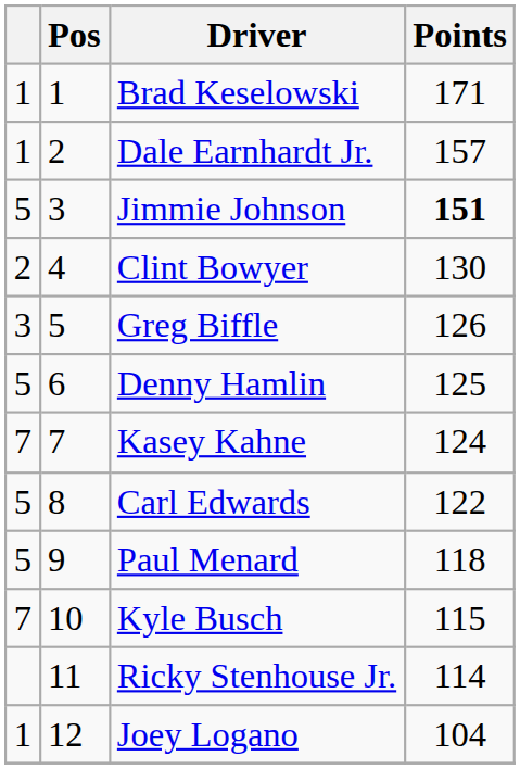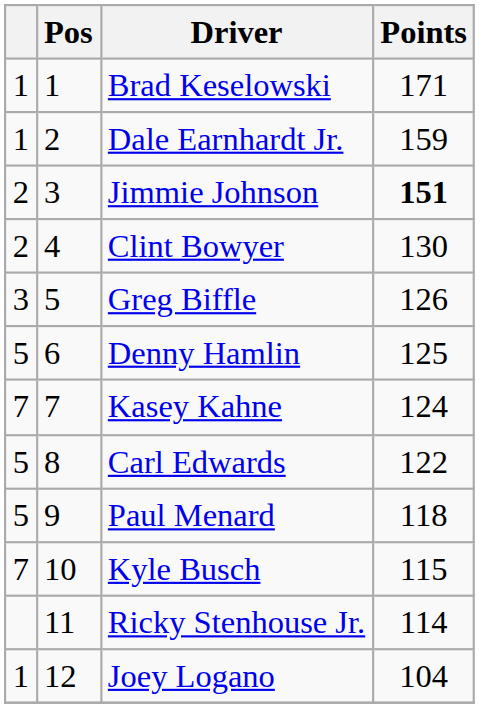 <table class="wikitable " style="font-size: 95%;">
 <tr>
 <th></th>
 <th>Pos</th>
 <th>Driver</th>
 <th>Points</th>
 </tr>
 <tr>
 <td align="left"> 1</td>
 <td>1</td>
 <td><a href='#'>Brad Keselowski</a></td>
 <td style="text-align:center;">171</td>
 </tr>
 <tr>
 <td align="left"> 1</td>
 <td>2</td>
 <td><a href='#'>Dale Earnhardt Jr.</a></td>
-<td style="text-align:center;">157</td>
+<td style="text-align:center;">159</td>
 </tr>
 <tr>
-<td align="left"> 5</td>
+<td align="left"> 2</td>
 <td>3</td>
 <td><a href='#'>Jimmie Johnson</a></td>
 <td style="text-align:center;"><strong>151</strong></td>
 </tr>
 <tr>
 <td align="left"> 2</td>
 <td>4</td>
 <td><a href='#'>Clint Bowyer</a></td>
 <td style="text-align:center;">130</td>
 </tr>
 <tr>
 <td align="left"> 3</td>
 <td>5</td>
 <td><a href='#'>Greg Biffle</a></td>
 <td style="text-align:center;">126</td>
 </tr>
 <tr>
 <td align="left"> 5</td>
 <td>6</td>
 <td><a href='#'>Denny Hamlin</a></td>
 <td style="text-align:center;">125</td>
 </tr>
 <tr>
 <td align="left"> 7</td>
 <td>7</td>
 <td><a href='#'>Kasey Kahne</a></td>
 <td style="text-align:center;">124</td>
 </tr>
 <tr>
 <td align="left"> 5</td>
 <td>8</td>
 <td><a href='#'>Carl Edwards</a></td>
 <td style="text-align:center;">122</td>
 </tr>
 <tr>
 <td align="left"> 5</td>
 <td>9</td>
 <td><a href='#'>Paul Menard</a></td>
 <td style="text-align:center;">118</td>
 </tr>
 <tr>
 <td align="left"> 7</td>
 <td>10</td>
 <td><a href='#'>Kyle Busch</a></td>
 <td style="text-align:center;">115</td>
 </tr>
 <tr>
 <td align="left"></td>
 <td>11</td>
 <td><a href='#'>Ricky Stenhouse Jr.</a></td>
 <td style="text-align:center;">114</td>
 </tr>
 <tr>
 <td align="left"> 1</td>
 <td>12</td>
 <td><a href='#'>Joey Logano</a></td>
 <td style="text-align:center;">104</td>
 </tr>
 <tr>
 </tr>
 </table>
